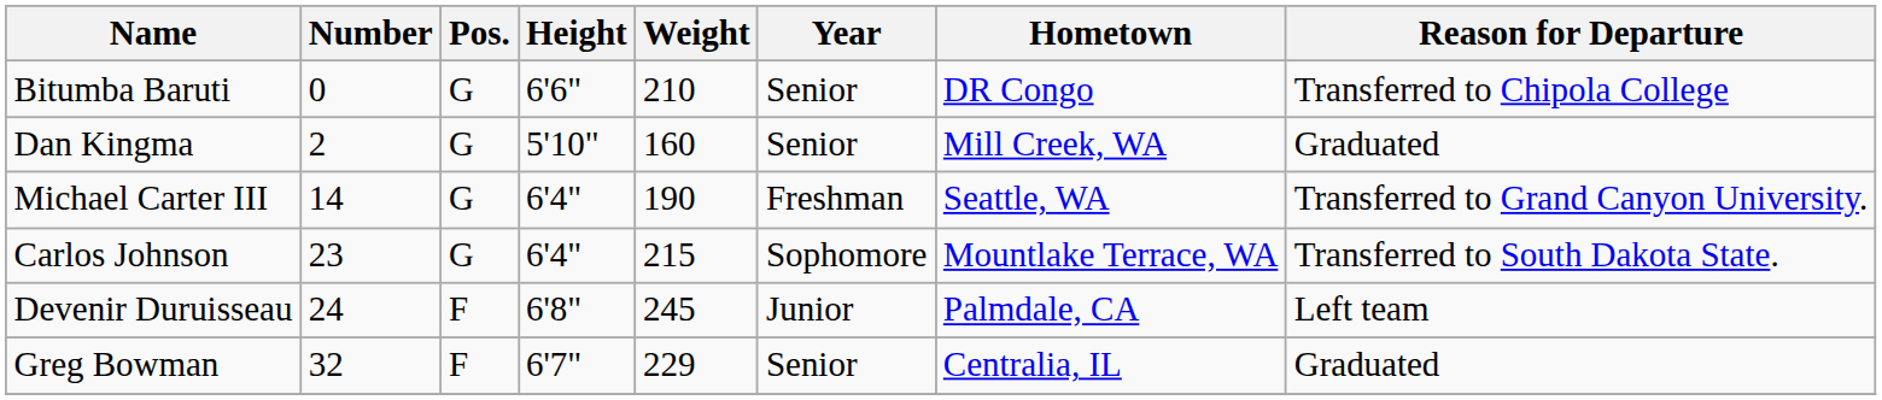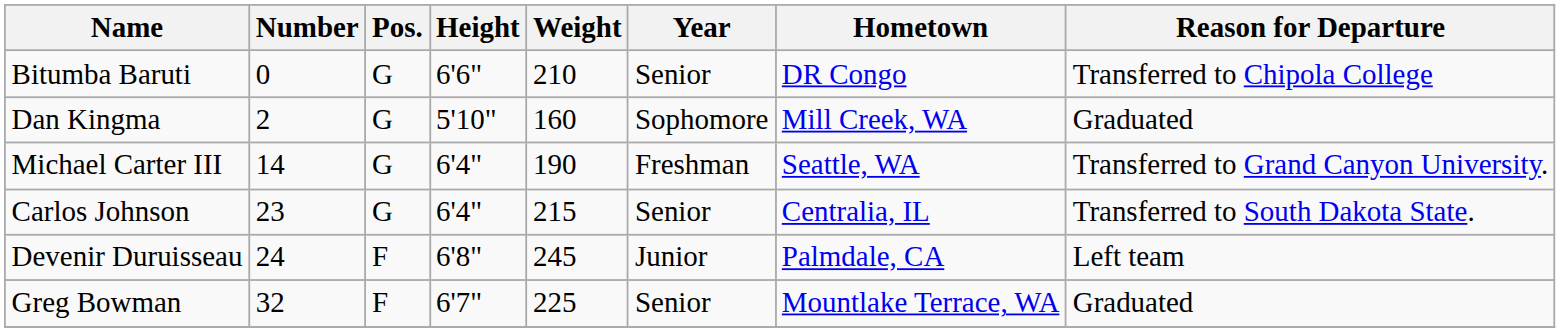 <table class="wikitable sortable" style="font-size:100%;" border="1">
 <tr>
 <th>Name</th>
 <th>Number</th>
 <th>Pos.</th>
 <th>Height</th>
 <th>Weight</th>
 <th>Year</th>
 <th>Hometown</th>
 <th class="unsortable">Reason for Departure</th>
 </tr>
 <tr>
 <td>Bitumba Baruti</td>
 <td>0</td>
 <td>G</td>
 <td>6'6"</td>
 <td>210</td>
 <td>Senior</td>
 <td><a href='#'>DR Congo</a></td>
 <td>Transferred to <a href='#'>Chipola College</a></td>
 </tr>
 <tr>
 <td>Dan Kingma</td>
 <td>2</td>
 <td>G</td>
 <td>5'10"</td>
 <td>160</td>
-<td>Senior</td>
+<td>Sophomore</td>
 <td><a href='#'>Mill Creek, WA</a></td>
 <td>Graduated</td>
 </tr>
 <tr>
 <td>Michael Carter III</td>
 <td>14</td>
 <td>G</td>
 <td>6'4"</td>
 <td>190</td>
 <td>Freshman</td>
 <td><a href='#'>Seattle, WA</a></td>
 <td>Transferred to <a href='#'>Grand Canyon University</a>.</td>
 </tr>
 <tr>
 <td>Carlos Johnson</td>
 <td>23</td>
 <td>G</td>
 <td>6'4"</td>
 <td>215</td>
-<td>Sophomore</td>
-<td><a href='#'>Mountlake Terrace, WA</a></td>
+<td>Senior</td>
+<td><a href='#'>Centralia, IL</a></td>
 <td>Transferred to <a href='#'>South Dakota State</a>.</td>
 </tr>
 <tr>
 <td>Devenir Duruisseau</td>
 <td>24</td>
 <td>F</td>
 <td>6'8"</td>
 <td>245</td>
 <td>Junior</td>
 <td><a href='#'>Palmdale, CA</a></td>
 <td>Left team</td>
 </tr>
 <tr>
 <td>Greg Bowman</td>
 <td>32</td>
 <td>F</td>
 <td>6'7"</td>
-<td>229</td>
+<td>225</td>
 <td>Senior</td>
-<td><a href='#'>Centralia, IL</a></td>
+<td><a href='#'>Mountlake Terrace, WA</a></td>
 <td>Graduated</td>
 </tr>
 <tr>
 </tr>
 </table>
